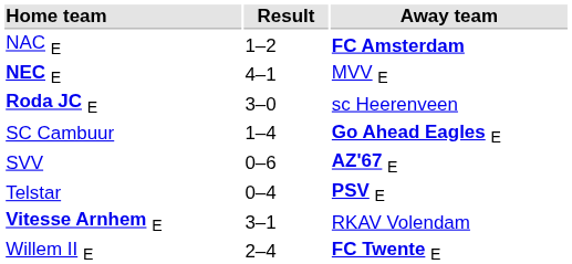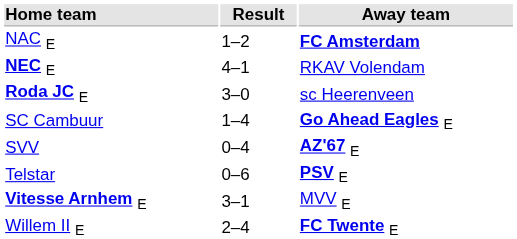 <table style="float:right;">
 <tr bgcolor="#E4E4E4">
 <th style="border-bottom:1px solid #AAAAAA" width="200" align="left">Home team</th>
 <th style="border-bottom:1px solid #AAAAAA" width="70" align="center">Result</th>
 <th style="border-bottom:1px solid #AAAAAA" width="200">Away team</th>
 </tr>
 <tr>
 <td><a href='#'>NAC</a> <sub>E</sub></td>
 <td>1–2</td>
 <td><strong><a href='#'>FC Amsterdam</a></strong></td>
 </tr>
 <tr>
 <td><strong><a href='#'>NEC</a></strong> <sub>E</sub></td>
 <td>4–1</td>
-<td><a href='#'>MVV</a> <sub>E</sub></td>
+<td><a href='#'>RKAV Volendam</a></td>
 </tr>
 <tr>
 <td><strong><a href='#'>Roda JC</a></strong> <sub>E</sub></td>
 <td>3–0</td>
 <td><a href='#'>sc Heerenveen</a></td>
 </tr>
 <tr>
 <td><a href='#'>SC Cambuur</a></td>
 <td>1–4</td>
 <td><strong><a href='#'>Go Ahead Eagles</a></strong> <sub>E</sub></td>
 </tr>
 <tr>
 <td><a href='#'>SVV</a></td>
-<td>0–6</td>
+<td>0–4</td>
 <td><strong><a href='#'>AZ'67</a></strong> <sub>E</sub></td>
 </tr>
 <tr>
 <td><a href='#'>Telstar</a></td>
-<td>0–4</td>
+<td>0–6</td>
 <td><strong><a href='#'>PSV</a></strong> <sub>E</sub></td>
 </tr>
 <tr>
 <td><strong><a href='#'>Vitesse Arnhem</a></strong> <sub>E</sub></td>
 <td>3–1</td>
-<td><a href='#'>RKAV Volendam</a></td>
+<td><a href='#'>MVV</a> <sub>E</sub></td>
 </tr>
 <tr>
 <td><a href='#'>Willem II</a> <sub>E</sub></td>
 <td>2–4</td>
 <td><strong><a href='#'>FC Twente</a></strong> <sub>E</sub></td>
 </tr>
 </table>
